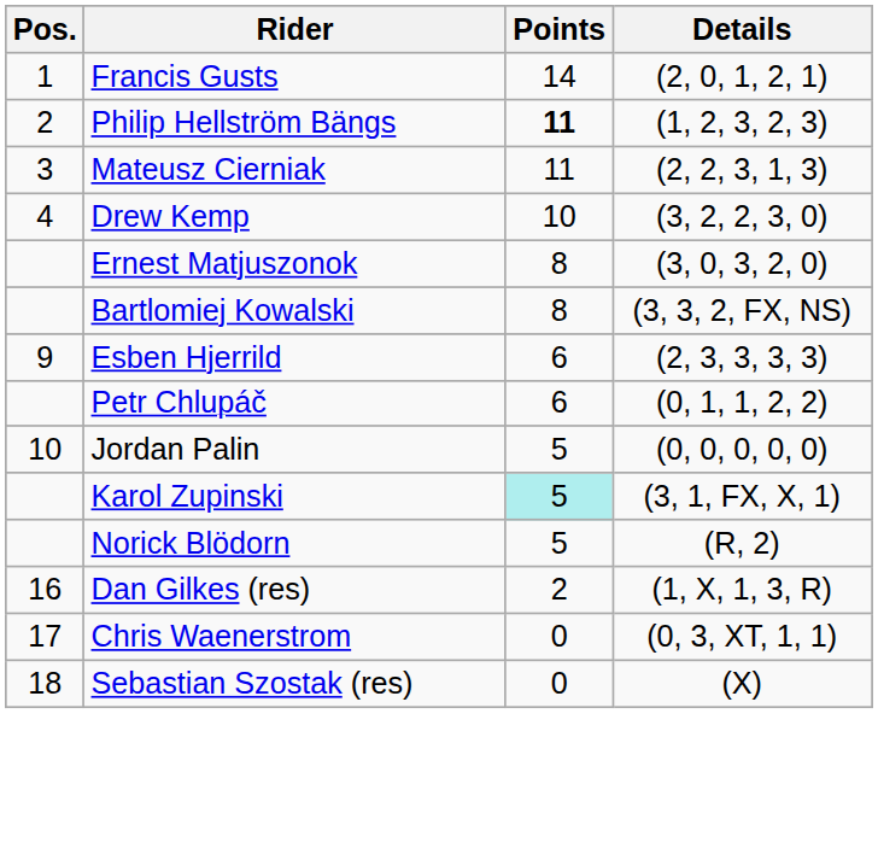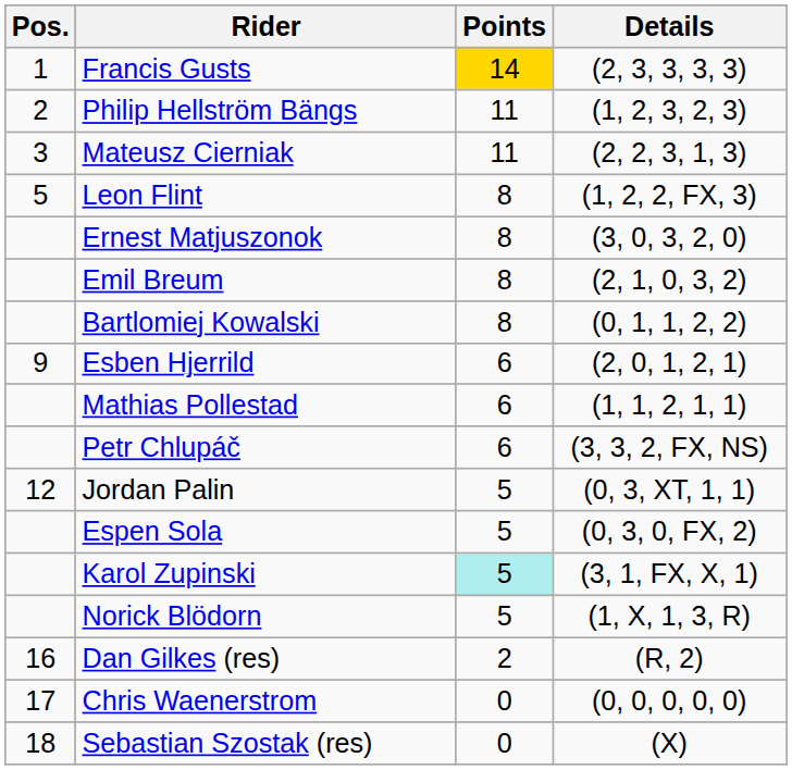 <table class=wikitable style="font-size:93%;">
 <tr>
 <th width=25px>Pos.</th>
 <th width=200px>Rider</th>
 <th width=40px>Points</th>
 <th width=120px>Details</th>
 </tr>
 <tr align=center>
 <td>1</td>
 <td align=left> <a href='#'>Francis Gusts</a></td>
-<td>14</td>
-<td>(2, 0, 1, 2, 1)</td>
+<td style="background: gold;">14</td>
+<td>(2, 3, 3, 3, 3)</td>
 </tr>
 <tr align=center>
 <td>2</td>
 <td align=left> <a href='#'>Philip Hellström Bängs</a></td>
-<td><strong>11</strong></td>
+<td>11</td>
 <td>(1, 2, 3, 2, 3)</td>
 </tr>
 <tr align=center>
 <td>3</td>
 <td align=left> <a href='#'>Mateusz Cierniak</a></td>
 <td>11</td>
 <td>(2, 2, 3, 1, 3)</td>
 </tr>
 <tr align=center>
-<td>4</td>
-<td align=left> <a href='#'>Drew Kemp</a></td>
-<td>10</td>
-<td>(3, 2, 2, 3, 0)</td>
+<td>5</td>
+<td align=left> <a href='#'>Leon Flint</a></td>
+<td>8</td>
+<td>(1, 2, 2, FX, 3)</td>
 </tr>
 <tr align=center>
 <td></td>
 <td align=left> <a href='#'>Ernest Matjuszonok</a></td>
 <td>8</td>
 <td>(3, 0, 3, 2, 0)</td>
 </tr>
 <tr align=center>
 <td></td>
+<td align=left> <a href='#'>Emil Breum</a></td>
+<td>8</td>
+<td>(2, 1, 0, 3, 2)</td>
+</tr>
+<tr align=center>
+<td></td>
 <td align=left> <a href='#'>Bartlomiej Kowalski</a></td>
 <td>8</td>
-<td>(3, 3, 2, FX, NS)</td>
+<td>(0, 1, 1, 2, 2)</td>
 </tr>
 <tr align=center>
 <td>9</td>
 <td align=left> <a href='#'>Esben Hjerrild</a></td>
 <td>6</td>
-<td>(2, 3, 3, 3, 3)</td>
+<td>(2, 0, 1, 2, 1)</td>
+</tr>
+<tr align=center>
+<td></td>
+<td align=left> <a href='#'>Mathias Pollestad</a></td>
+<td>6</td>
+<td>(1, 1, 2, 1, 1)</td>
 </tr>
 <tr align=center>
 <td></td>
 <td align=left> <a href='#'>Petr Chlupáč</a></td>
 <td>6</td>
-<td>(0, 1, 1, 2, 2)</td>
+<td>(3, 3, 2, FX, NS)</td>
 </tr>
 <tr align=center>
-<td>10</td>
+<td>12</td>
 <td align=left> Jordan Palin</td>
 <td>5</td>
-<td>(0, 0, 0, 0, 0)</td>
+<td>(0, 3, XT, 1, 1)</td>
+</tr>
+<tr align=center>
+<td></td>
+<td align=left> <a href='#'>Espen Sola</a></td>
+<td>5</td>
+<td>(0, 3, 0, FX, 2)</td>
 </tr>
 <tr align=center>
 <td></td>
 <td align=left> <a href='#'>Karol Zupinski</a></td>
 <td style="background: paleturquoise;">5</td>
 <td>(3, 1, FX, X, 1)</td>
 </tr>
 <tr align=center>
 <td></td>
 <td align=left> <a href='#'>Norick Blödorn</a></td>
 <td>5</td>
-<td>(R, 2)</td>
+<td>(1, X, 1, 3, R)</td>
 </tr>
 <tr align=center>
 <td>16</td>
 <td align=left> <a href='#'>Dan Gilkes</a> (res)</td>
 <td>2</td>
-<td>(1, X, 1, 3, R)</td>
+<td>(R, 2)</td>
 </tr>
 <tr align=center>
 <td>17</td>
 <td align=left> <a href='#'>Chris Waenerstrom</a></td>
 <td>0</td>
-<td>(0, 3, XT, 1, 1)</td>
+<td>(0, 0, 0, 0, 0)</td>
 </tr>
 <tr align=center>
 <td>18</td>
 <td align=left> <a href='#'>Sebastian Szostak</a> (res)</td>
 <td>0</td>
 <td>(X)</td>
 </tr>
 </table>
